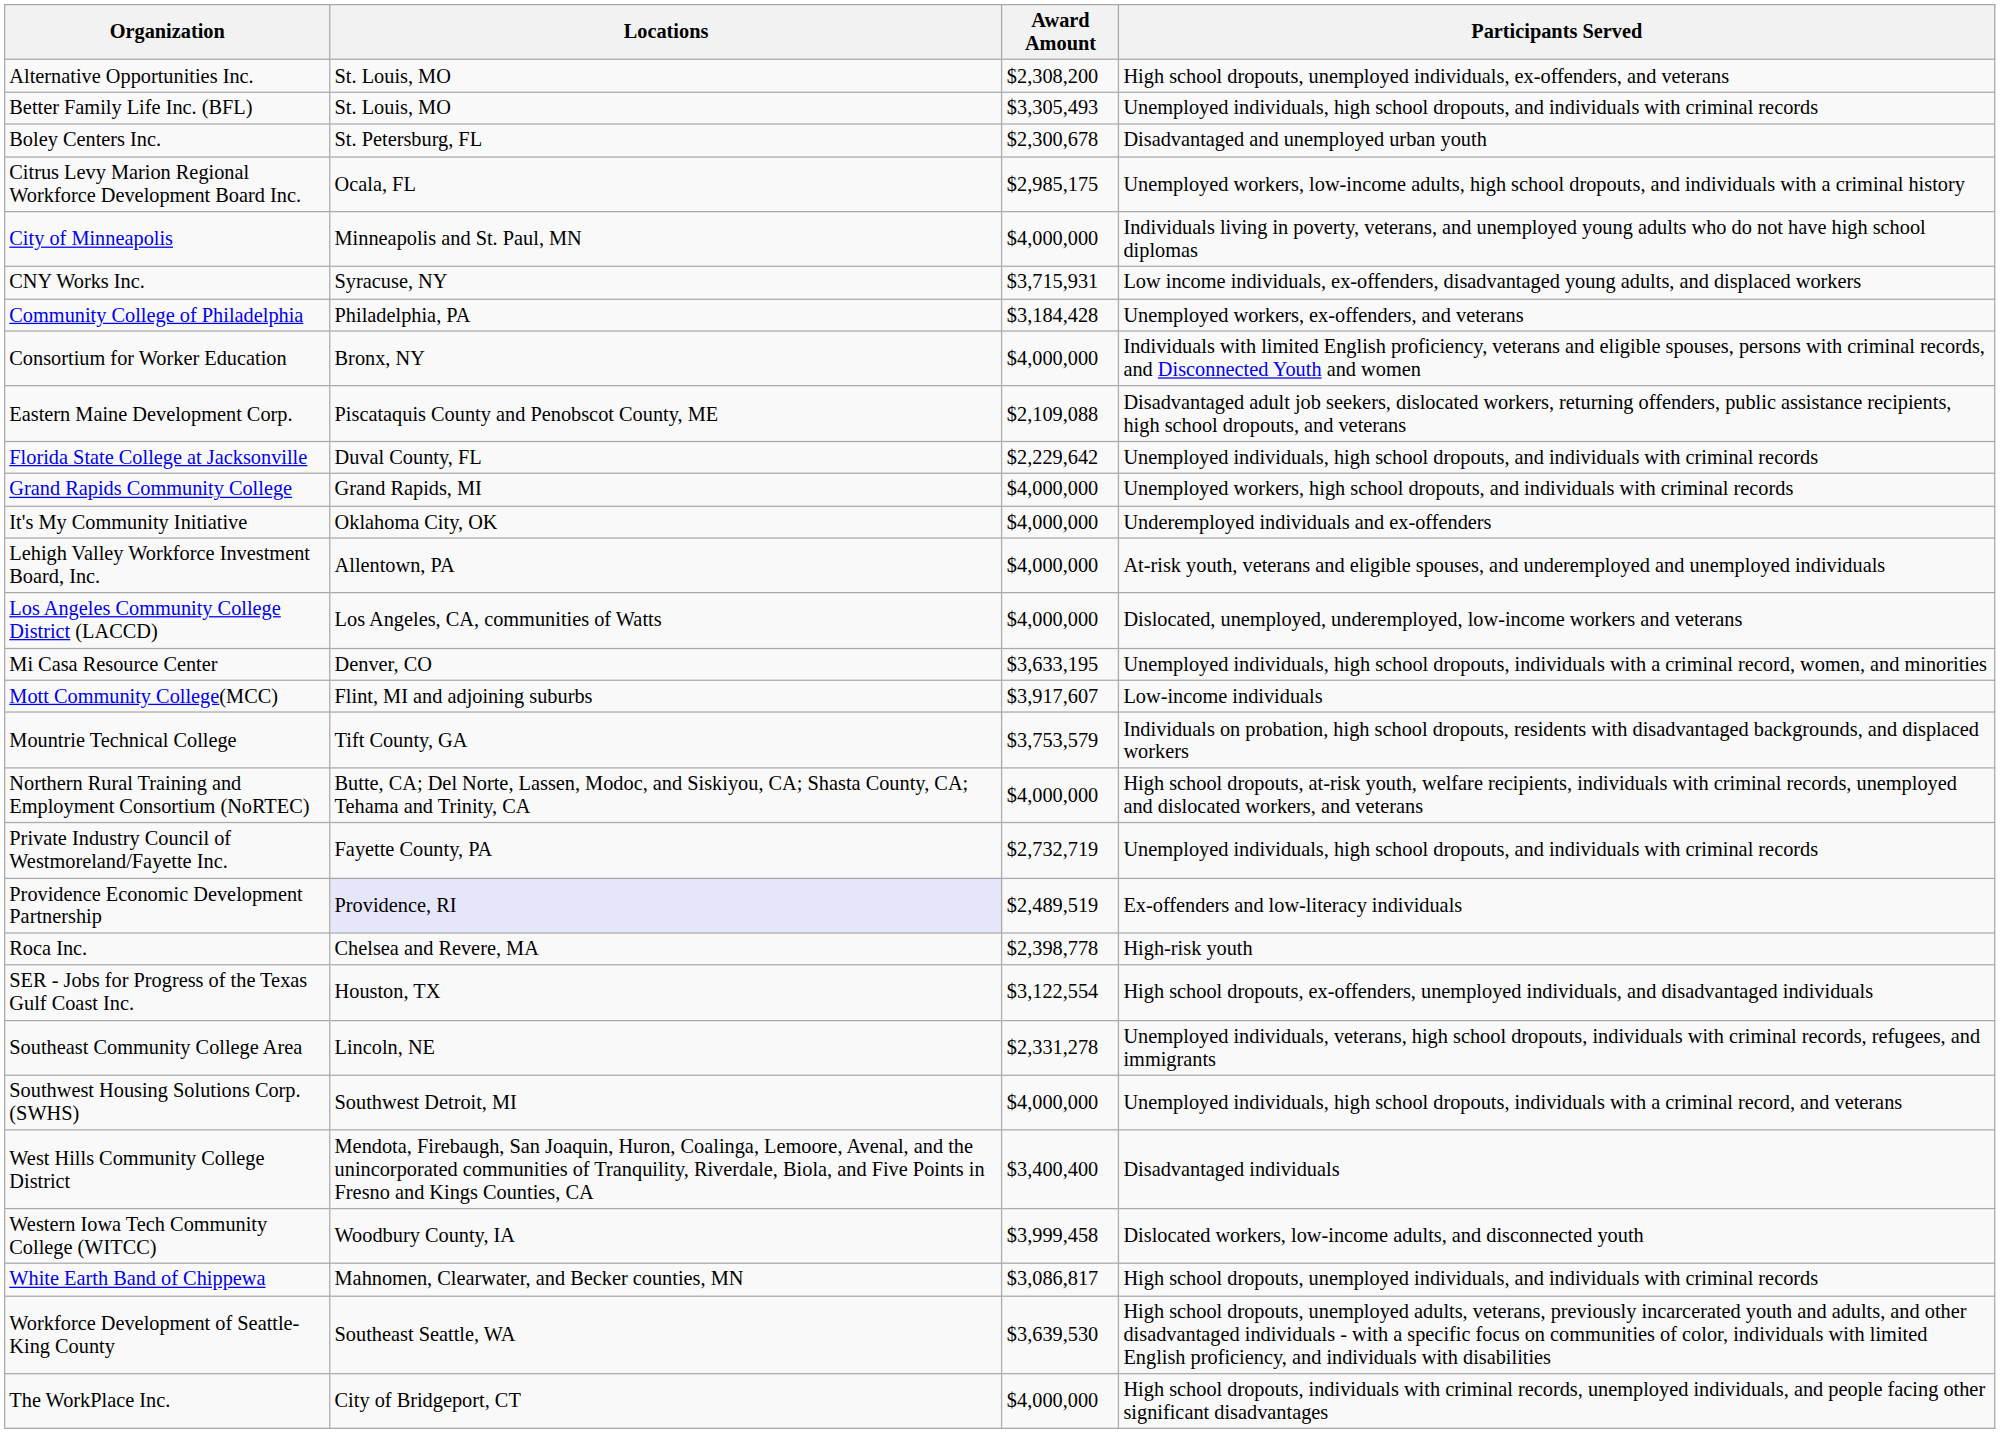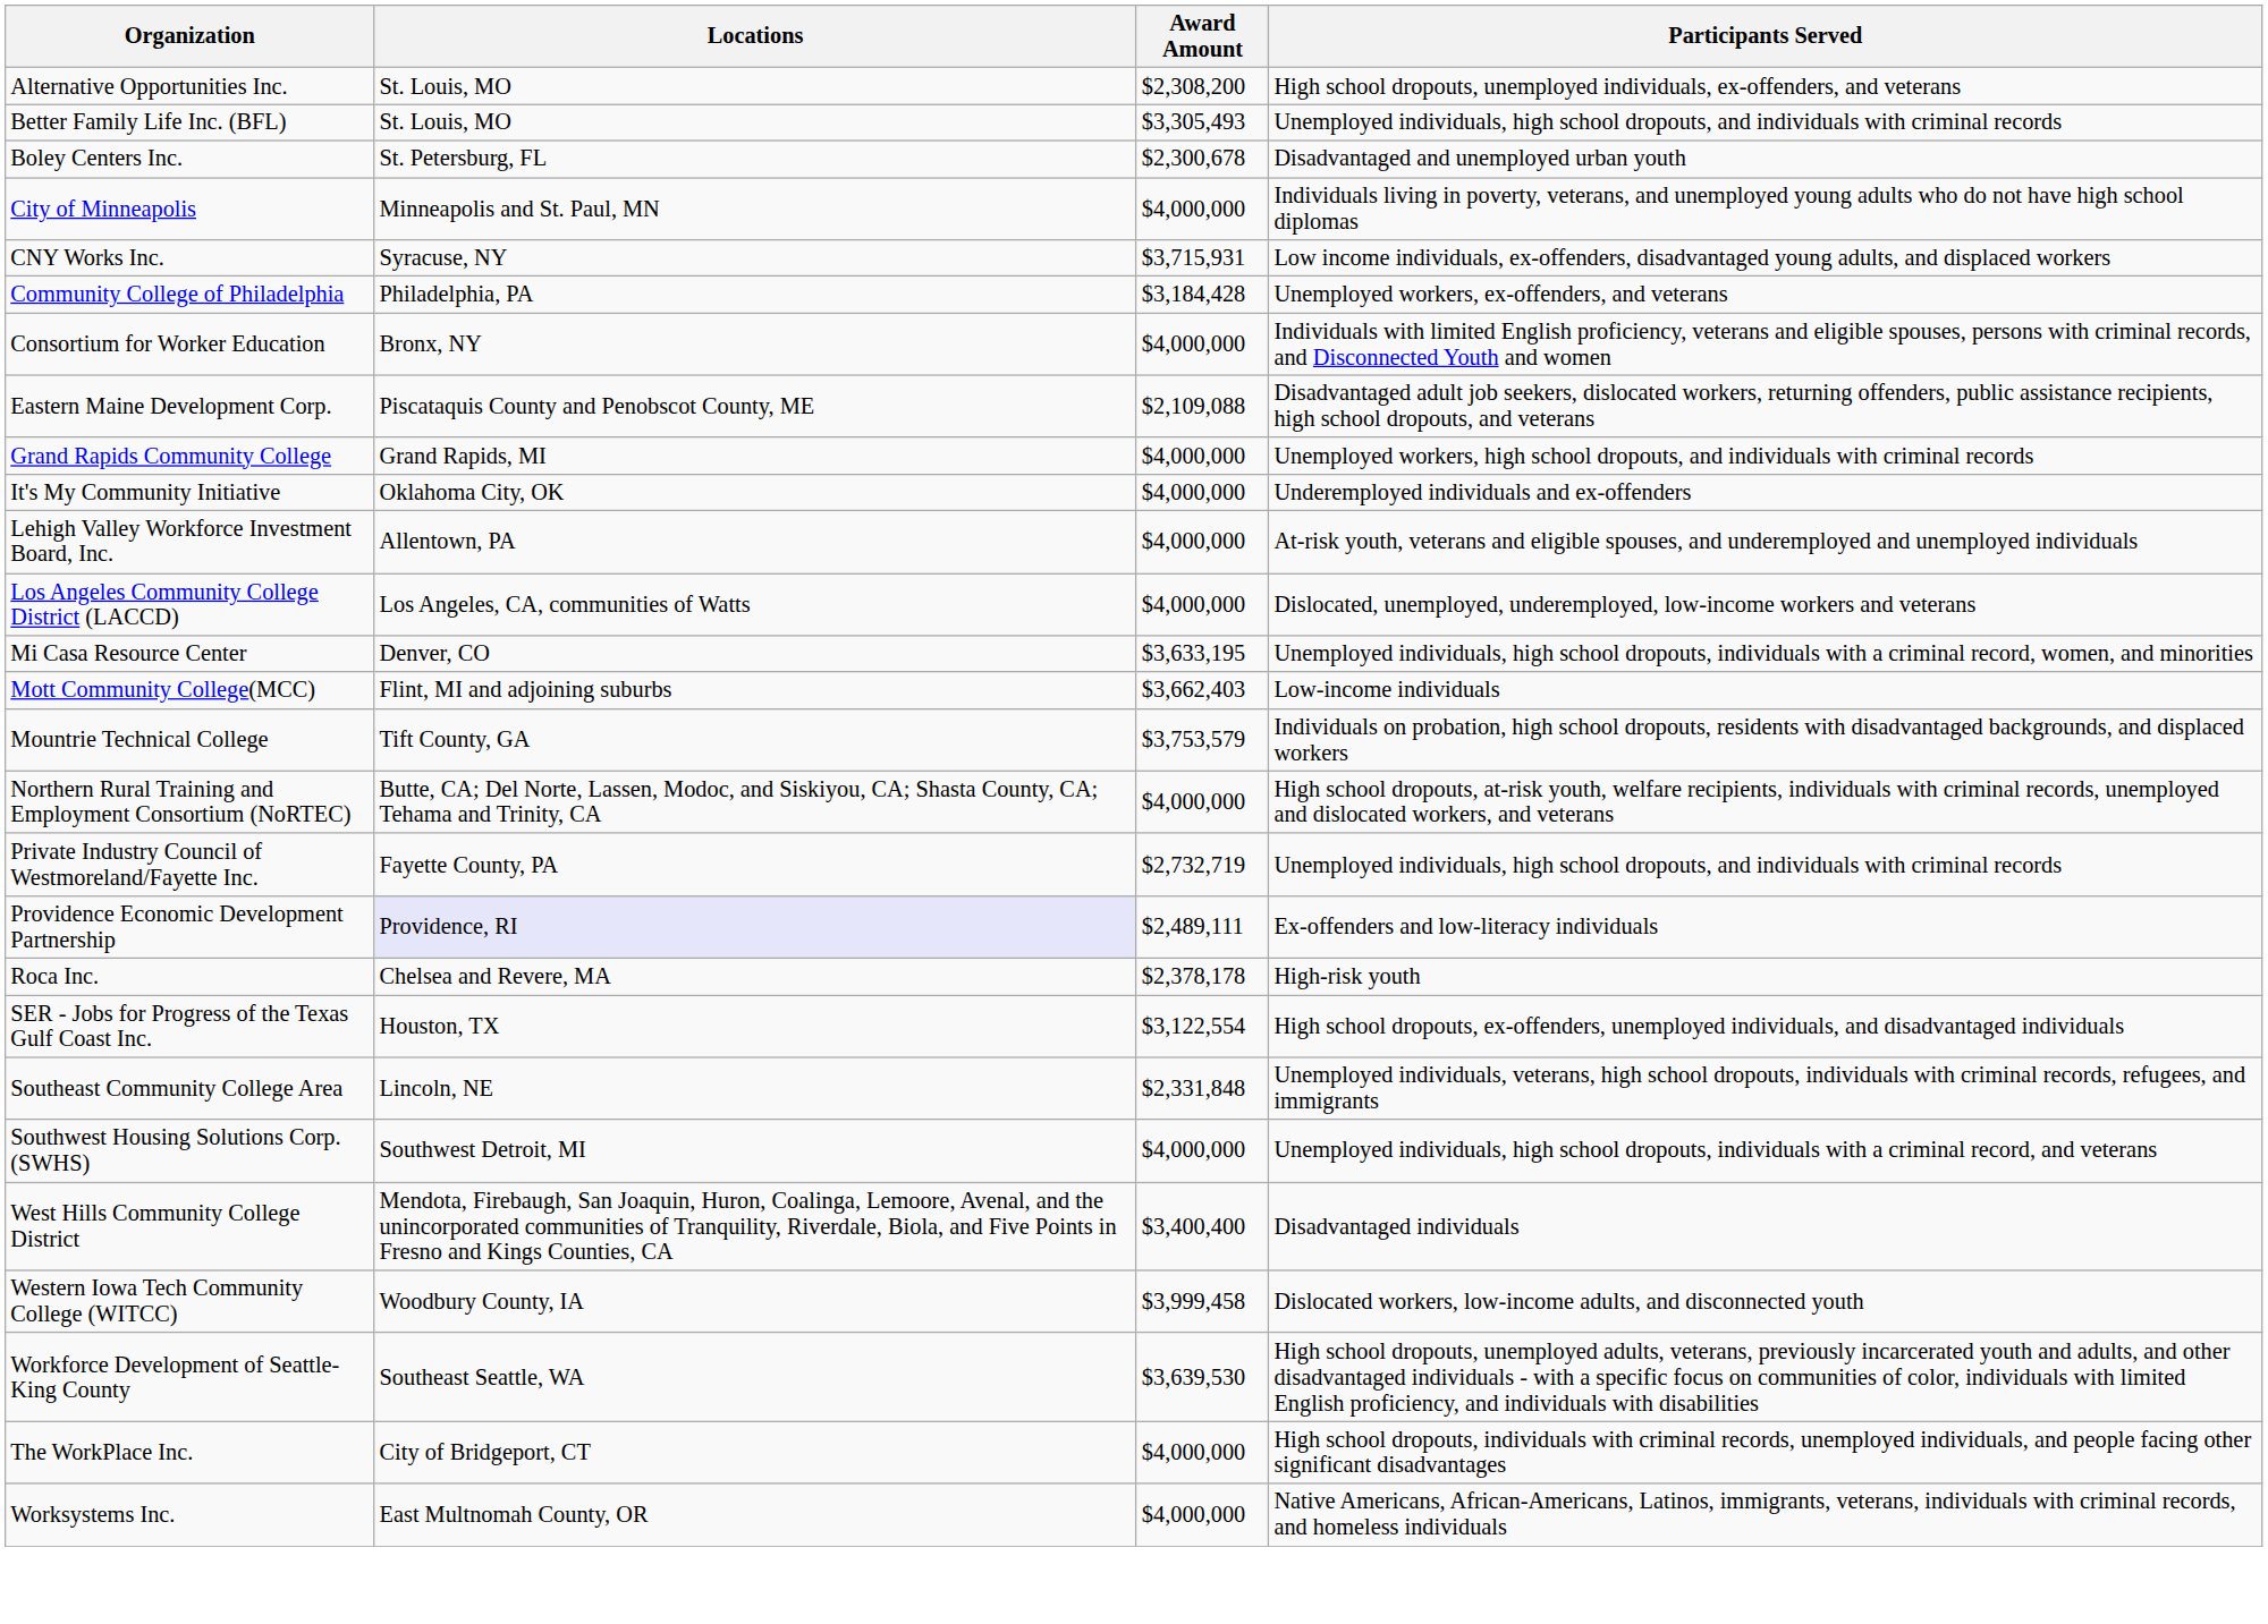 <table class="wikitable">
 <tr>
 <th>Organization</th>
 <th>Locations</th>
 <th>Award Amount</th>
 <th>Participants Served</th>
 </tr>
 <tr>
 <td>Alternative Opportunities Inc. </td>
 <td>St. Louis, MO</td>
 <td>$2,308,200</td>
 <td>High school dropouts, unemployed individuals, ex-offenders, and veterans</td>
 </tr>
 <tr>
 <td>Better Family Life Inc. (BFL) </td>
 <td>St. Louis, MO</td>
 <td>$3,305,493</td>
 <td>Unemployed individuals, high school dropouts, and individuals with criminal records</td>
 </tr>
 <tr>
 <td>Boley Centers Inc. </td>
 <td>St. Petersburg, FL</td>
 <td>$2,300,678</td>
 <td>Disadvantaged and unemployed urban youth</td>
-</tr>
-<tr>
-<td>Citrus Levy Marion Regional Workforce Development Board Inc. </td>
-<td>Ocala, FL</td>
-<td>$2,985,175</td>
-<td>Unemployed workers, low-income adults, high school dropouts, and individuals with a criminal history</td>
 </tr>
 <tr>
 <td><a href='#'>City of Minneapolis</a> </td>
 <td>Minneapolis and St. Paul, MN</td>
 <td>$4,000,000</td>
 <td>Individuals living in poverty, veterans, and unemployed young adults who do not have high school diplomas</td>
 </tr>
 <tr>
 <td>CNY Works Inc. </td>
 <td>Syracuse, NY</td>
 <td>$3,715,931</td>
 <td>Low income individuals, ex-offenders, disadvantaged young adults, and displaced workers</td>
 </tr>
 <tr>
 <td><a href='#'>Community College of Philadelphia</a> </td>
 <td>Philadelphia, PA</td>
 <td>$3,184,428</td>
 <td>Unemployed workers, ex-offenders, and veterans</td>
 </tr>
 <tr>
 <td>Consortium for Worker Education </td>
 <td>Bronx, NY</td>
 <td>$4,000,000</td>
 <td>Individuals with limited English proficiency, veterans and eligible spouses, persons with criminal records, and <a href='#'>Disconnected Youth</a> and women</td>
 </tr>
 <tr>
 <td>Eastern Maine Development Corp. </td>
 <td>Piscataquis County and Penobscot County, ME</td>
 <td>$2,109,088</td>
 <td>Disadvantaged adult job seekers, dislocated workers, returning offenders, public assistance recipients, high school dropouts, and veterans</td>
-</tr>
-<tr>
-<td><a href='#'>Florida State College at Jacksonville</a> </td>
-<td>Duval County, FL</td>
-<td>$2,229,642</td>
-<td>Unemployed individuals, high school dropouts, and individuals with criminal records</td>
 </tr>
 <tr>
 <td><a href='#'>Grand Rapids Community College</a> </td>
 <td>Grand Rapids, MI</td>
 <td>$4,000,000</td>
 <td>Unemployed workers, high school dropouts, and individuals with criminal records</td>
 </tr>
 <tr>
 <td>It's My Community Initiative </td>
 <td>Oklahoma City, OK</td>
 <td>$4,000,000</td>
 <td>Underemployed individuals and ex-offenders</td>
 </tr>
 <tr>
 <td>Lehigh Valley Workforce Investment Board, Inc. </td>
 <td>Allentown, PA</td>
 <td>$4,000,000</td>
 <td>At-risk youth, veterans and eligible spouses, and underemployed and unemployed individuals</td>
 </tr>
 <tr>
 <td><a href='#'>Los Angeles Community College District</a> (LACCD)</td>
 <td>Los Angeles, CA, communities of Watts</td>
 <td>$4,000,000</td>
 <td>Dislocated, unemployed, underemployed, low-income workers and veterans</td>
 </tr>
 <tr>
 <td>Mi Casa Resource Center </td>
 <td>Denver, CO</td>
 <td>$3,633,195</td>
 <td>Unemployed individuals, high school dropouts, individuals with a criminal record, women, and minorities</td>
 </tr>
 <tr>
 <td><a href='#'>Mott Community College</a>(MCC) </td>
 <td>Flint, MI and adjoining suburbs</td>
-<td>$3,917,607</td>
+<td>$3,662,403</td>
 <td>Low-income individuals</td>
 </tr>
 <tr>
 <td>Mountrie Technical College </td>
 <td>Tift County, GA</td>
 <td>$3,753,579</td>
 <td>Individuals on probation, high school dropouts, residents with disadvantaged backgrounds, and displaced workers</td>
 </tr>
 <tr>
 <td>Northern Rural Training and Employment Consortium (NoRTEC) </td>
 <td>Butte, CA; Del Norte, Lassen, Modoc, and Siskiyou, CA; Shasta County, CA; Tehama and Trinity, CA</td>
 <td>$4,000,000</td>
 <td>High school dropouts, at-risk youth, welfare recipients, individuals with criminal records, unemployed and dislocated workers, and veterans</td>
 </tr>
 <tr>
 <td>Private Industry Council of Westmoreland/Fayette Inc. </td>
 <td>Fayette County, PA</td>
 <td>$2,732,719</td>
 <td>Unemployed individuals, high school dropouts, and individuals with criminal records</td>
 </tr>
 <tr>
 <td>Providence Economic Development Partnership </td>
 <td style="background: lavender;">Providence, RI</td>
-<td>$2,489,519</td>
+<td>$2,489,111</td>
 <td>Ex-offenders and low-literacy individuals</td>
 </tr>
 <tr>
 <td>Roca Inc. </td>
 <td>Chelsea and Revere, MA</td>
-<td>$2,398,778</td>
+<td>$2,378,178</td>
 <td>High-risk youth</td>
 </tr>
 <tr>
 <td>SER - Jobs for Progress of the Texas Gulf Coast Inc. </td>
 <td>Houston, TX</td>
 <td>$3,122,554</td>
 <td>High school dropouts, ex-offenders, unemployed individuals, and disadvantaged individuals</td>
 </tr>
 <tr>
 <td>Southeast Community College Area </td>
 <td>Lincoln, NE</td>
-<td>$2,331,278</td>
+<td>$2,331,848</td>
 <td>Unemployed individuals, veterans, high school dropouts, individuals with criminal records, refugees, and immigrants</td>
 </tr>
 <tr>
 <td>Southwest Housing Solutions Corp. (SWHS) </td>
 <td>Southwest Detroit, MI</td>
 <td>$4,000,000</td>
 <td>Unemployed individuals, high school dropouts, individuals with a criminal record, and veterans</td>
 </tr>
 <tr>
 <td>West Hills Community College District </td>
 <td>Mendota, Firebaugh, San Joaquin, Huron, Coalinga, Lemoore, Avenal, and the unincorporated communities of Tranquility, Riverdale, Biola, and Five Points in Fresno and Kings Counties, CA</td>
 <td>$3,400,400</td>
 <td>Disadvantaged individuals</td>
 </tr>
 <tr>
 <td>Western Iowa Tech Community College (WITCC) </td>
 <td>Woodbury County, IA</td>
 <td>$3,999,458</td>
 <td>Dislocated workers, low-income adults, and disconnected youth</td>
 </tr>
 <tr>
-<td><a href='#'>White Earth Band of Chippewa</a> </td>
-<td>Mahnomen, Clearwater, and Becker counties, MN</td>
-<td>$3,086,817</td>
-<td>High school dropouts, unemployed individuals, and individuals with criminal records</td>
-</tr>
-<tr>
 <td>Workforce Development of Seattle-King County </td>
 <td>Southeast Seattle, WA</td>
 <td>$3,639,530</td>
 <td>High school dropouts, unemployed adults, veterans, previously incarcerated youth and adults, and other disadvantaged individuals - with a specific focus on communities of color, individuals with limited English proficiency, and individuals with disabilities</td>
 </tr>
 <tr>
 <td>The WorkPlace Inc. </td>
 <td>City of Bridgeport, CT</td>
 <td>$4,000,000</td>
 <td>High school dropouts, individuals with criminal records, unemployed individuals, and people facing other significant disadvantages</td>
 </tr>
+<tr>
+<td>Worksystems Inc. </td>
+<td>East Multnomah County, OR</td>
+<td>$4,000,000</td>
+<td>Native Americans, African-Americans, Latinos, immigrants, veterans, individuals with criminal records, and homeless individuals</td>
+</tr>
 </table>
